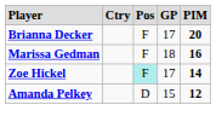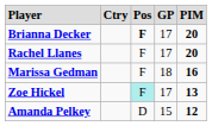 <table class="wikitable">
 <tr align="center" style="font-weight:bold; background-color:#dddddd;" |>
 <td align="left">Player</td>
 <td>Ctry</td>
 <td>Pos</td>
 <td>GP</td>
 <td>PIM</td>
 </tr>
 <tr align="center">
 <td align="left"><strong><a href='#'>Brianna Decker</a></strong></td>
+<td></td>
+<td><strong>F</strong></td>
+<td>17</td>
+<td><strong>20</strong></td>
+</tr>
+<tr align="center">
+<td align="left"><strong><a href='#'>Rachel Llanes</a></strong></td>
 <td></td>
 <td>F</td>
 <td>17</td>
 <td><strong>20</strong></td>
 </tr>
 <tr align="center">
 <td align="left"><strong><a href='#'>Marissa Gedman</a></strong></td>
 <td></td>
 <td>F</td>
 <td>18</td>
 <td><strong>16</strong></td>
 </tr>
 <tr align="center">
 <td align="left"><strong><a href='#'>Zoe Hickel</a></strong></td>
 <td></td>
 <td style="background: paleturquoise;">F</td>
 <td>17</td>
-<td><strong>14</strong></td>
+<td><strong>13</strong></td>
 </tr>
 <tr align="center">
 <td align="left"><strong><a href='#'>Amanda Pelkey</a></strong></td>
 <td></td>
 <td>D</td>
 <td>15</td>
 <td><strong>12</strong></td>
 </tr>
 </table>
